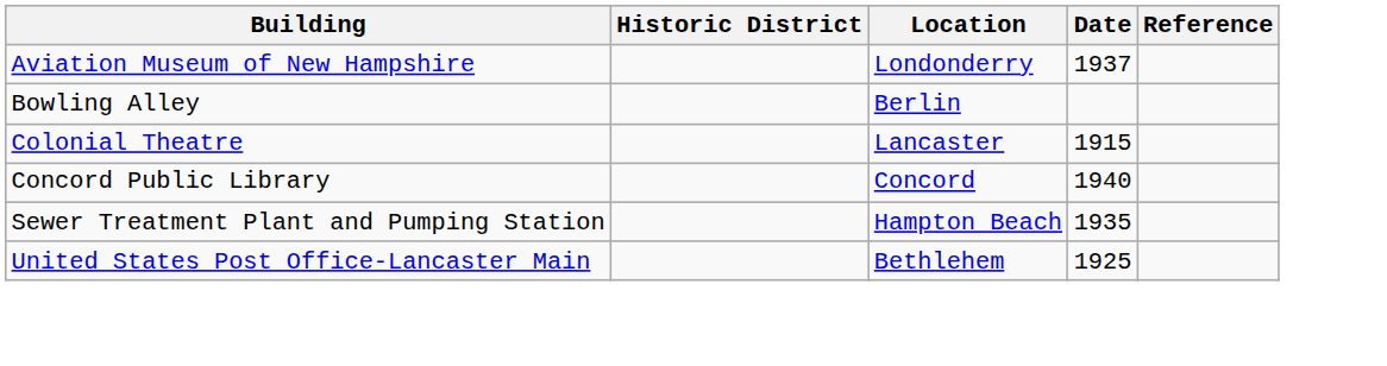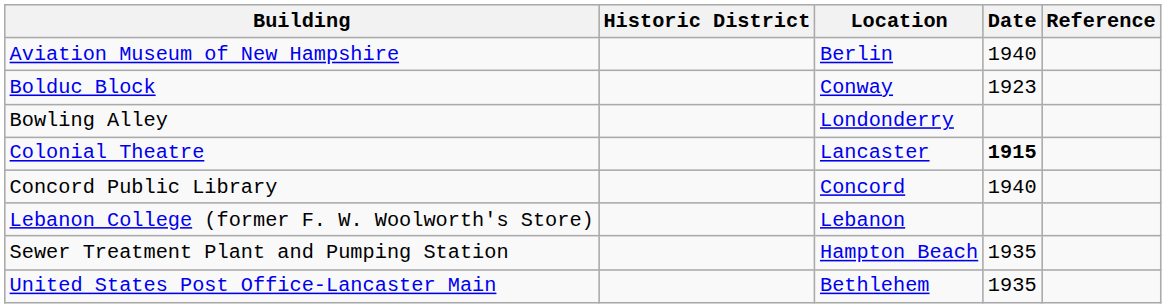 <table class="wikitable sortable">
 <tr>
 <th>Building</th>
 <th>Historic District</th>
 <th>Location</th>
 <th>Date</th>
 <th>Reference</th>
 </tr>
 <tr>
 <td><a href='#'>Aviation Museum of New Hampshire</a></td>
 <td></td>
-<td><a href='#'>Londonderry</a></td>
-<td>1937</td>
+<td><a href='#'>Berlin</a></td>
+<td>1940</td>
+<td></td>
+</tr>
+<tr>
+<td><a href='#'>Bolduc Block</a></td>
+<td></td>
+<td><a href='#'>Conway</a></td>
+<td>1923</td>
 <td></td>
 </tr>
 <tr>
 <td>Bowling Alley</td>
 <td></td>
-<td><a href='#'>Berlin</a></td>
+<td><a href='#'>Londonderry</a></td>
 <td></td>
 <td></td>
 </tr>
 <tr>
 <td><a href='#'>Colonial Theatre</a></td>
 <td></td>
 <td><a href='#'>Lancaster</a></td>
-<td>1915</td>
+<td><strong>1915</strong></td>
 <td></td>
 </tr>
 <tr>
 <td>Concord Public Library</td>
 <td></td>
 <td><a href='#'>Concord</a></td>
 <td>1940</td>
+<td></td>
+</tr>
+<tr>
+<td><a href='#'>Lebanon College</a> (former F. W. Woolworth's Store)</td>
+<td></td>
+<td><a href='#'>Lebanon</a></td>
+<td></td>
 <td></td>
 </tr>
 <tr>
 <td>Sewer Treatment Plant and Pumping Station</td>
 <td></td>
 <td><a href='#'>Hampton Beach</a></td>
 <td>1935</td>
 <td></td>
 </tr>
 <tr>
 <td><a href='#'>United States Post Office-Lancaster Main</a></td>
 <td></td>
 <td><a href='#'>Bethlehem</a></td>
-<td>1925</td>
+<td>1935</td>
 <td></td>
 </tr>
 </table>
